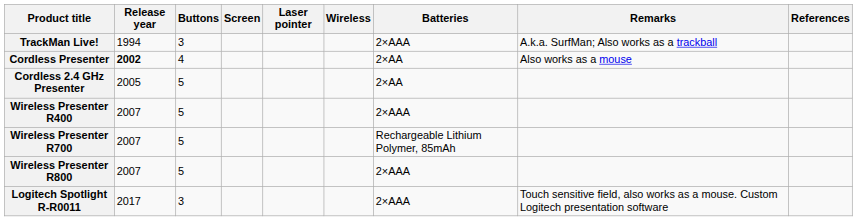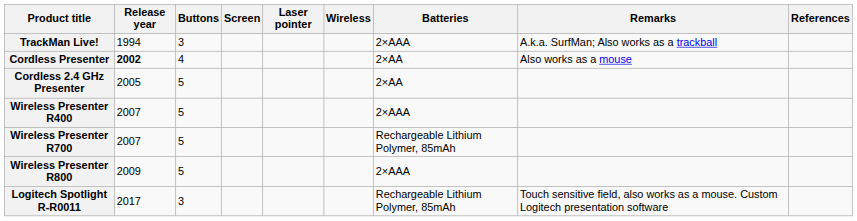 <table class="wikitable sortable">
 <tr>
 <th>Product title</th>
 <th>Release year</th>
 <th>Buttons</th>
 <th>Screen</th>
 <th>Laser pointer</th>
 <th>Wireless</th>
 <th>Batteries</th>
 <th>Remarks</th>
 <th>References</th>
 </tr>
 <tr id="CordlessPresenters-TrackMan_Live">
 <th>TrackMan Live!</th>
 <td>1994</td>
 <td>3</td>
 <td></td>
 <td></td>
 <td></td>
 <td>2×AAA</td>
 <td>A.k.a. SurfMan; Also works as a <a href='#'>trackball</a></td>
 <td></td>
 </tr>
 <tr id="CordlessPresenters-Cordless_Presenter">
 <th>Cordless Presenter</th>
 <td><strong>2002</strong></td>
 <td>4</td>
 <td></td>
 <td></td>
 <td></td>
 <td>2×AA</td>
 <td>Also works as a <a href='#'>mouse</a></td>
 <td></td>
 </tr>
 <tr>
 <th>Cordless 2.4 GHz Presenter</th>
 <td>2005</td>
 <td>5</td>
 <td></td>
 <td></td>
 <td></td>
 <td>2×AA</td>
 <td></td>
 <td></td>
 </tr>
 <tr>
 <th>Wireless Presenter R400</th>
 <td>2007</td>
 <td>5</td>
 <td></td>
 <td></td>
 <td></td>
 <td>2×AAA</td>
 <td></td>
 <td></td>
 </tr>
 <tr>
 <th>Wireless Presenter R700</th>
 <td>2007</td>
 <td>5</td>
 <td></td>
 <td></td>
 <td></td>
 <td>Rechargeable Lithium Polymer, 85mAh</td>
 <td></td>
 <td></td>
 </tr>
 <tr>
 <th>Wireless Presenter R800</th>
-<td>2007</td>
+<td>2009</td>
 <td>5</td>
 <td></td>
 <td></td>
 <td></td>
 <td>2×AAA</td>
 <td></td>
 <td></td>
 </tr>
 <tr>
 <th>Logitech Spotlight R-R0011</th>
 <td>2017</td>
 <td>3</td>
 <td></td>
 <td></td>
 <td></td>
-<td>2×AAA</td>
+<td>Rechargeable Lithium Polymer, 85mAh</td>
 <td>Touch sensitive field, also works as a mouse. Custom Logitech presentation software</td>
 <td></td>
 </tr>
 </table>
